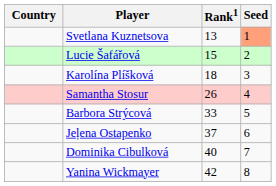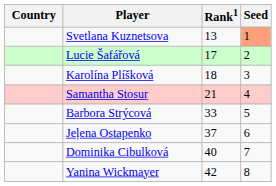 <table class="sortable wikitable">
 <tr>
 <th width="70">Country</th>
 <th width="175">Player</th>
 <th>Rank<sup>1</sup></th>
 <th>Seed</th>
 </tr>
 <tr>
 <td></td>
 <td><a href='#'>Svetlana Kuznetsova</a></td>
 <td>13</td>
 <td style="background: lightsalmon;">1</td>
 </tr>
 <tr bgcolor=#cfc>
 <td></td>
 <td><a href='#'>Lucie Šafářová</a></td>
-<td>15</td>
+<td>17</td>
 <td>2</td>
 </tr>
 <tr>
 <td></td>
 <td><a href='#'>Karolína Plíšková</a></td>
 <td>18</td>
 <td>3</td>
 </tr>
 <tr bgcolor=#fcc>
 <td></td>
 <td><a href='#'>Samantha Stosur</a></td>
-<td>26</td>
+<td>21</td>
 <td>4</td>
 </tr>
 <tr>
 <td></td>
 <td><a href='#'>Barbora Strýcová</a></td>
 <td>33</td>
 <td>5</td>
 </tr>
 <tr>
 <td></td>
 <td><a href='#'>Jeļena Ostapenko</a></td>
 <td>37</td>
 <td>6</td>
 </tr>
 <tr>
 <td></td>
 <td><a href='#'>Dominika Cibulková</a></td>
 <td>40</td>
 <td>7</td>
 </tr>
 <tr>
 <td></td>
 <td><a href='#'>Yanina Wickmayer</a></td>
 <td>42</td>
 <td>8</td>
 </tr>
 </table>
